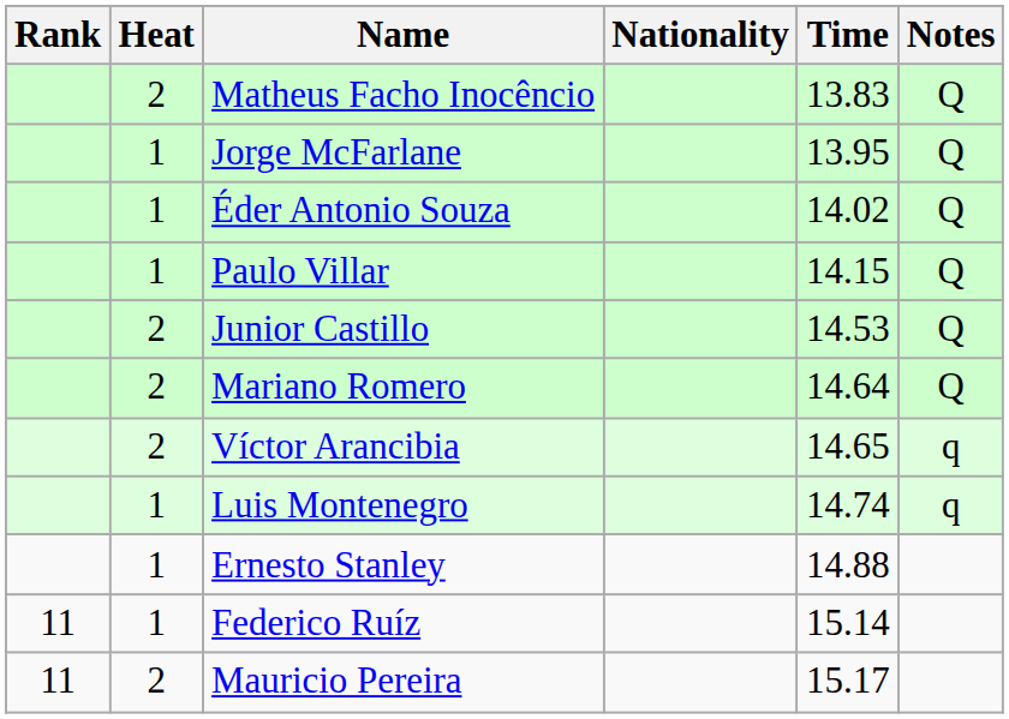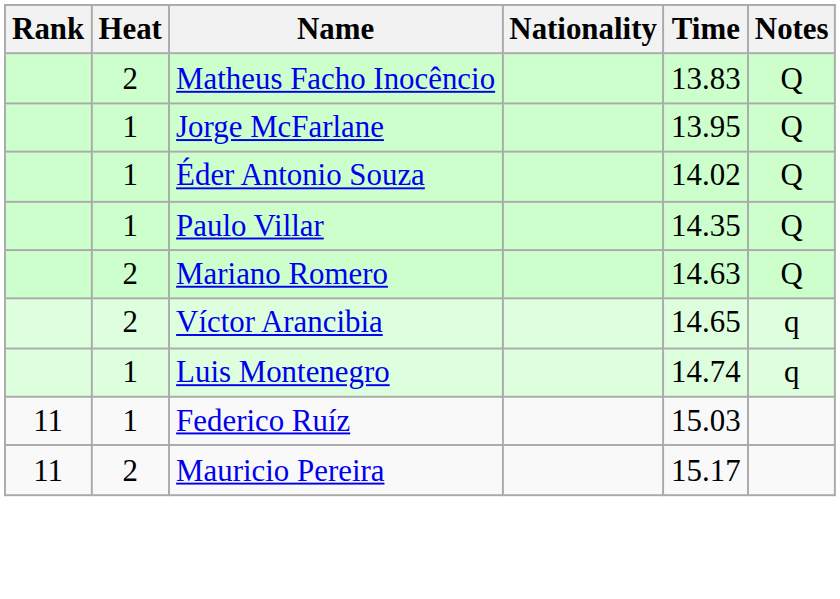 <table class="wikitable sortable" style="text-align:center">
 <tr>
 <th>Rank</th>
 <th>Heat</th>
 <th>Name</th>
 <th>Nationality</th>
 <th>Time</th>
 <th>Notes</th>
 </tr>
 <tr bgcolor=ccffcc>
 <td></td>
 <td>2</td>
 <td align=left><a href='#'>Matheus Facho Inocêncio</a></td>
 <td align=left></td>
 <td>13.83</td>
 <td>Q</td>
 </tr>
 <tr bgcolor=ccffcc>
 <td></td>
 <td>1</td>
 <td align=left><a href='#'>Jorge McFarlane</a></td>
 <td align=left></td>
 <td>13.95</td>
 <td>Q</td>
 </tr>
 <tr bgcolor=ccffcc>
 <td></td>
 <td>1</td>
 <td align=left><a href='#'>Éder Antonio Souza</a></td>
 <td align=left></td>
 <td>14.02</td>
 <td>Q</td>
 </tr>
 <tr bgcolor=ccffcc>
 <td></td>
 <td>1</td>
 <td align=left><a href='#'>Paulo Villar</a></td>
 <td align=left></td>
-<td>14.15</td>
-<td>Q</td>
-</tr>
-<tr bgcolor=ccffcc>
-<td></td>
-<td>2</td>
-<td align=left><a href='#'>Junior Castillo</a></td>
-<td align=left></td>
-<td>14.53</td>
+<td>14.35</td>
 <td>Q</td>
 </tr>
 <tr bgcolor=ccffcc>
 <td></td>
 <td>2</td>
 <td align=left><a href='#'>Mariano Romero</a></td>
 <td align=left></td>
-<td>14.64</td>
+<td>14.63</td>
 <td>Q</td>
 </tr>
 <tr bgcolor=ddffdd>
 <td></td>
 <td>2</td>
 <td align=left><a href='#'>Víctor Arancibia</a></td>
 <td align=left></td>
 <td>14.65</td>
 <td>q</td>
 </tr>
 <tr bgcolor=ddffdd>
 <td></td>
 <td>1</td>
 <td align=left><a href='#'>Luis Montenegro</a></td>
 <td align=left></td>
 <td>14.74</td>
 <td>q</td>
 </tr>
 <tr>
-<td></td>
-<td>1</td>
-<td align=left><a href='#'>Ernesto Stanley</a></td>
-<td align=left></td>
-<td>14.88</td>
-<td></td>
-</tr>
-<tr>
 <td>11</td>
 <td>1</td>
 <td align=left><a href='#'>Federico Ruíz</a></td>
 <td align=left></td>
-<td>15.14</td>
+<td>15.03</td>
 <td></td>
 </tr>
 <tr>
 <td>11</td>
 <td>2</td>
 <td align=left><a href='#'>Mauricio Pereira</a></td>
 <td align=left></td>
 <td>15.17</td>
 <td></td>
 </tr>
 </table>
